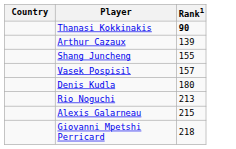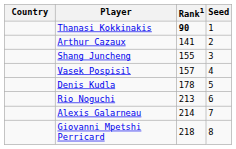 <table class="sortable wikitable">
 <tr>
 <th style="width:70px;">Country</th>
 <th style="width:175px;">Player</th>
 <th>Rank<sup>1</sup></th>
+<th>Seed</th>
 </tr>
 <tr>
 <td></td>
 <td><a href='#'>Thanasi Kokkinakis</a></td>
 <td><strong>90</strong></td>
+<td>1</td>
 </tr>
 <tr>
 <td></td>
 <td><a href='#'>Arthur Cazaux</a></td>
-<td>139</td>
+<td>141</td>
+<td>2</td>
 </tr>
 <tr>
 <td></td>
 <td><a href='#'>Shang Juncheng</a></td>
 <td>155</td>
+<td>3</td>
 </tr>
 <tr>
 <td></td>
 <td><a href='#'>Vasek Pospisil</a></td>
 <td>157</td>
+<td>4</td>
 </tr>
 <tr>
 <td></td>
 <td><a href='#'>Denis Kudla</a></td>
-<td>180</td>
+<td>178</td>
+<td>5</td>
 </tr>
 <tr>
 <td></td>
 <td><a href='#'>Rio Noguchi</a></td>
 <td>213</td>
+<td>6</td>
 </tr>
 <tr>
 <td></td>
 <td><a href='#'>Alexis Galarneau</a></td>
-<td>215</td>
+<td>214</td>
+<td>7</td>
 </tr>
 <tr>
 <td></td>
 <td><a href='#'>Giovanni Mpetshi Perricard</a></td>
 <td>218</td>
+<td>8</td>
 </tr>
 </table>
